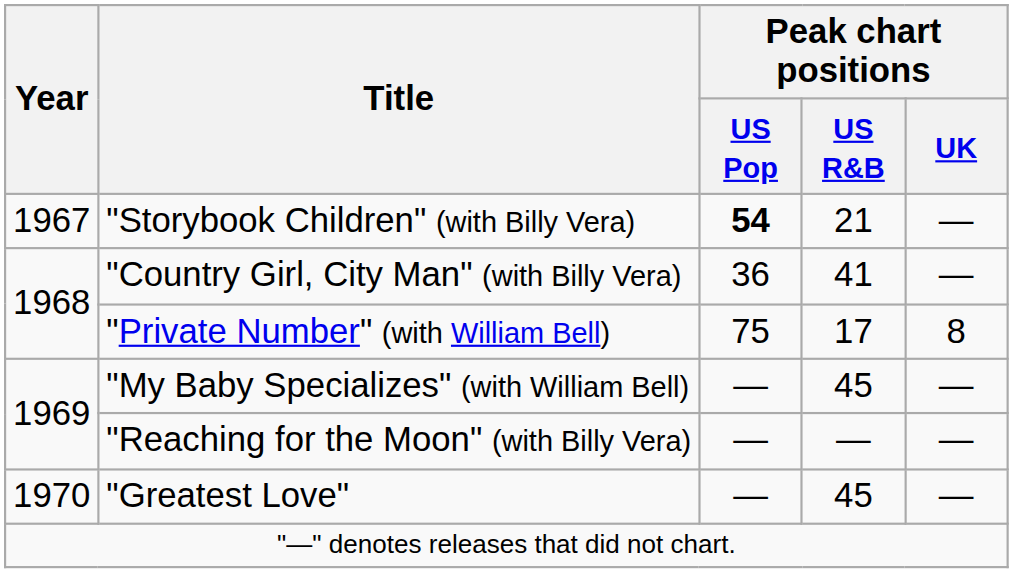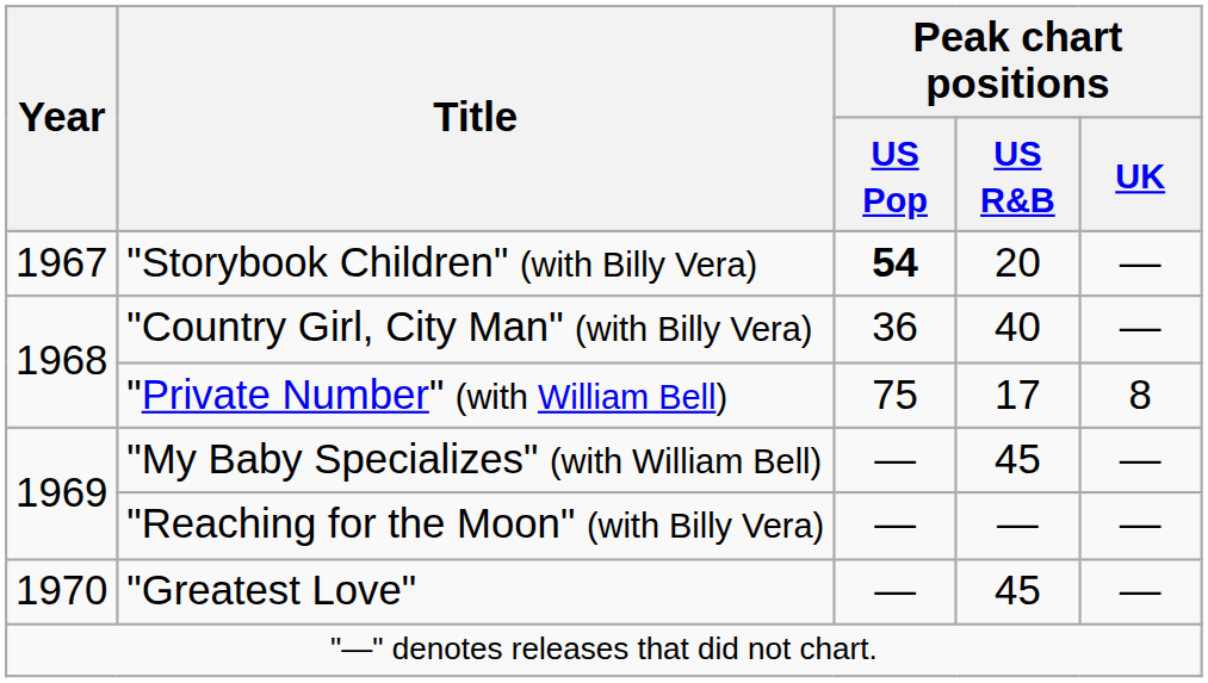 <table class="wikitable">
 <tr>
 <th scope="col" rowspan="2">Year</th>
 <th scope="col" rowspan="2">Title</th>
 <th scope="col" colspan="3">Peak chart positions</th>
 </tr>
 <tr>
 <th style="width:40px;"><small><a href='#'>US Pop</a></small><br></th>
 <th style="width:40px;"><small><a href='#'>US R&B</a></small><br></th>
 <th style="width:40px;"><small><a href='#'>UK</a></small><br></th>
 </tr>
 <tr>
 <td>1967</td>
 <td>"Storybook Children" <small>(with Billy Vera)</small></td>
 <td align=center><strong>54</strong></td>
-<td align=center>21</td>
+<td align=center>20</td>
 <td align=center>―</td>
 </tr>
 <tr>
 <td rowspan="2">1968</td>
 <td>"Country Girl, City Man" <small>(with Billy Vera)</small></td>
 <td align=center>36</td>
-<td align=center>41</td>
+<td align=center>40</td>
 <td align=center>―</td>
 </tr>
 <tr>
 <td>"<a href='#'>Private Number</a>" <small>(with <a href='#'>William Bell</a>)</small></td>
 <td align=center>75</td>
 <td align=center>17</td>
 <td align=center>8</td>
 </tr>
 <tr>
 <td rowspan="2">1969</td>
 <td>"My Baby Specializes" <small>(with William Bell)</small></td>
 <td align=center>―</td>
 <td align=center>45</td>
 <td align=center>―</td>
 </tr>
 <tr>
 <td>"Reaching for the Moon" <small>(with Billy Vera)</small></td>
 <td align=center>―</td>
 <td align=center>—</td>
 <td align=center>―</td>
 </tr>
 <tr>
 <td>1970</td>
 <td>"Greatest Love"</td>
 <td align=center>―</td>
 <td align=center>45</td>
 <td align=center>―</td>
 </tr>
 <tr>
 <td colspan="7" style="text-align:center; font-size:9pt;">"—" denotes releases that did not chart.</td>
 </tr>
 </table>
